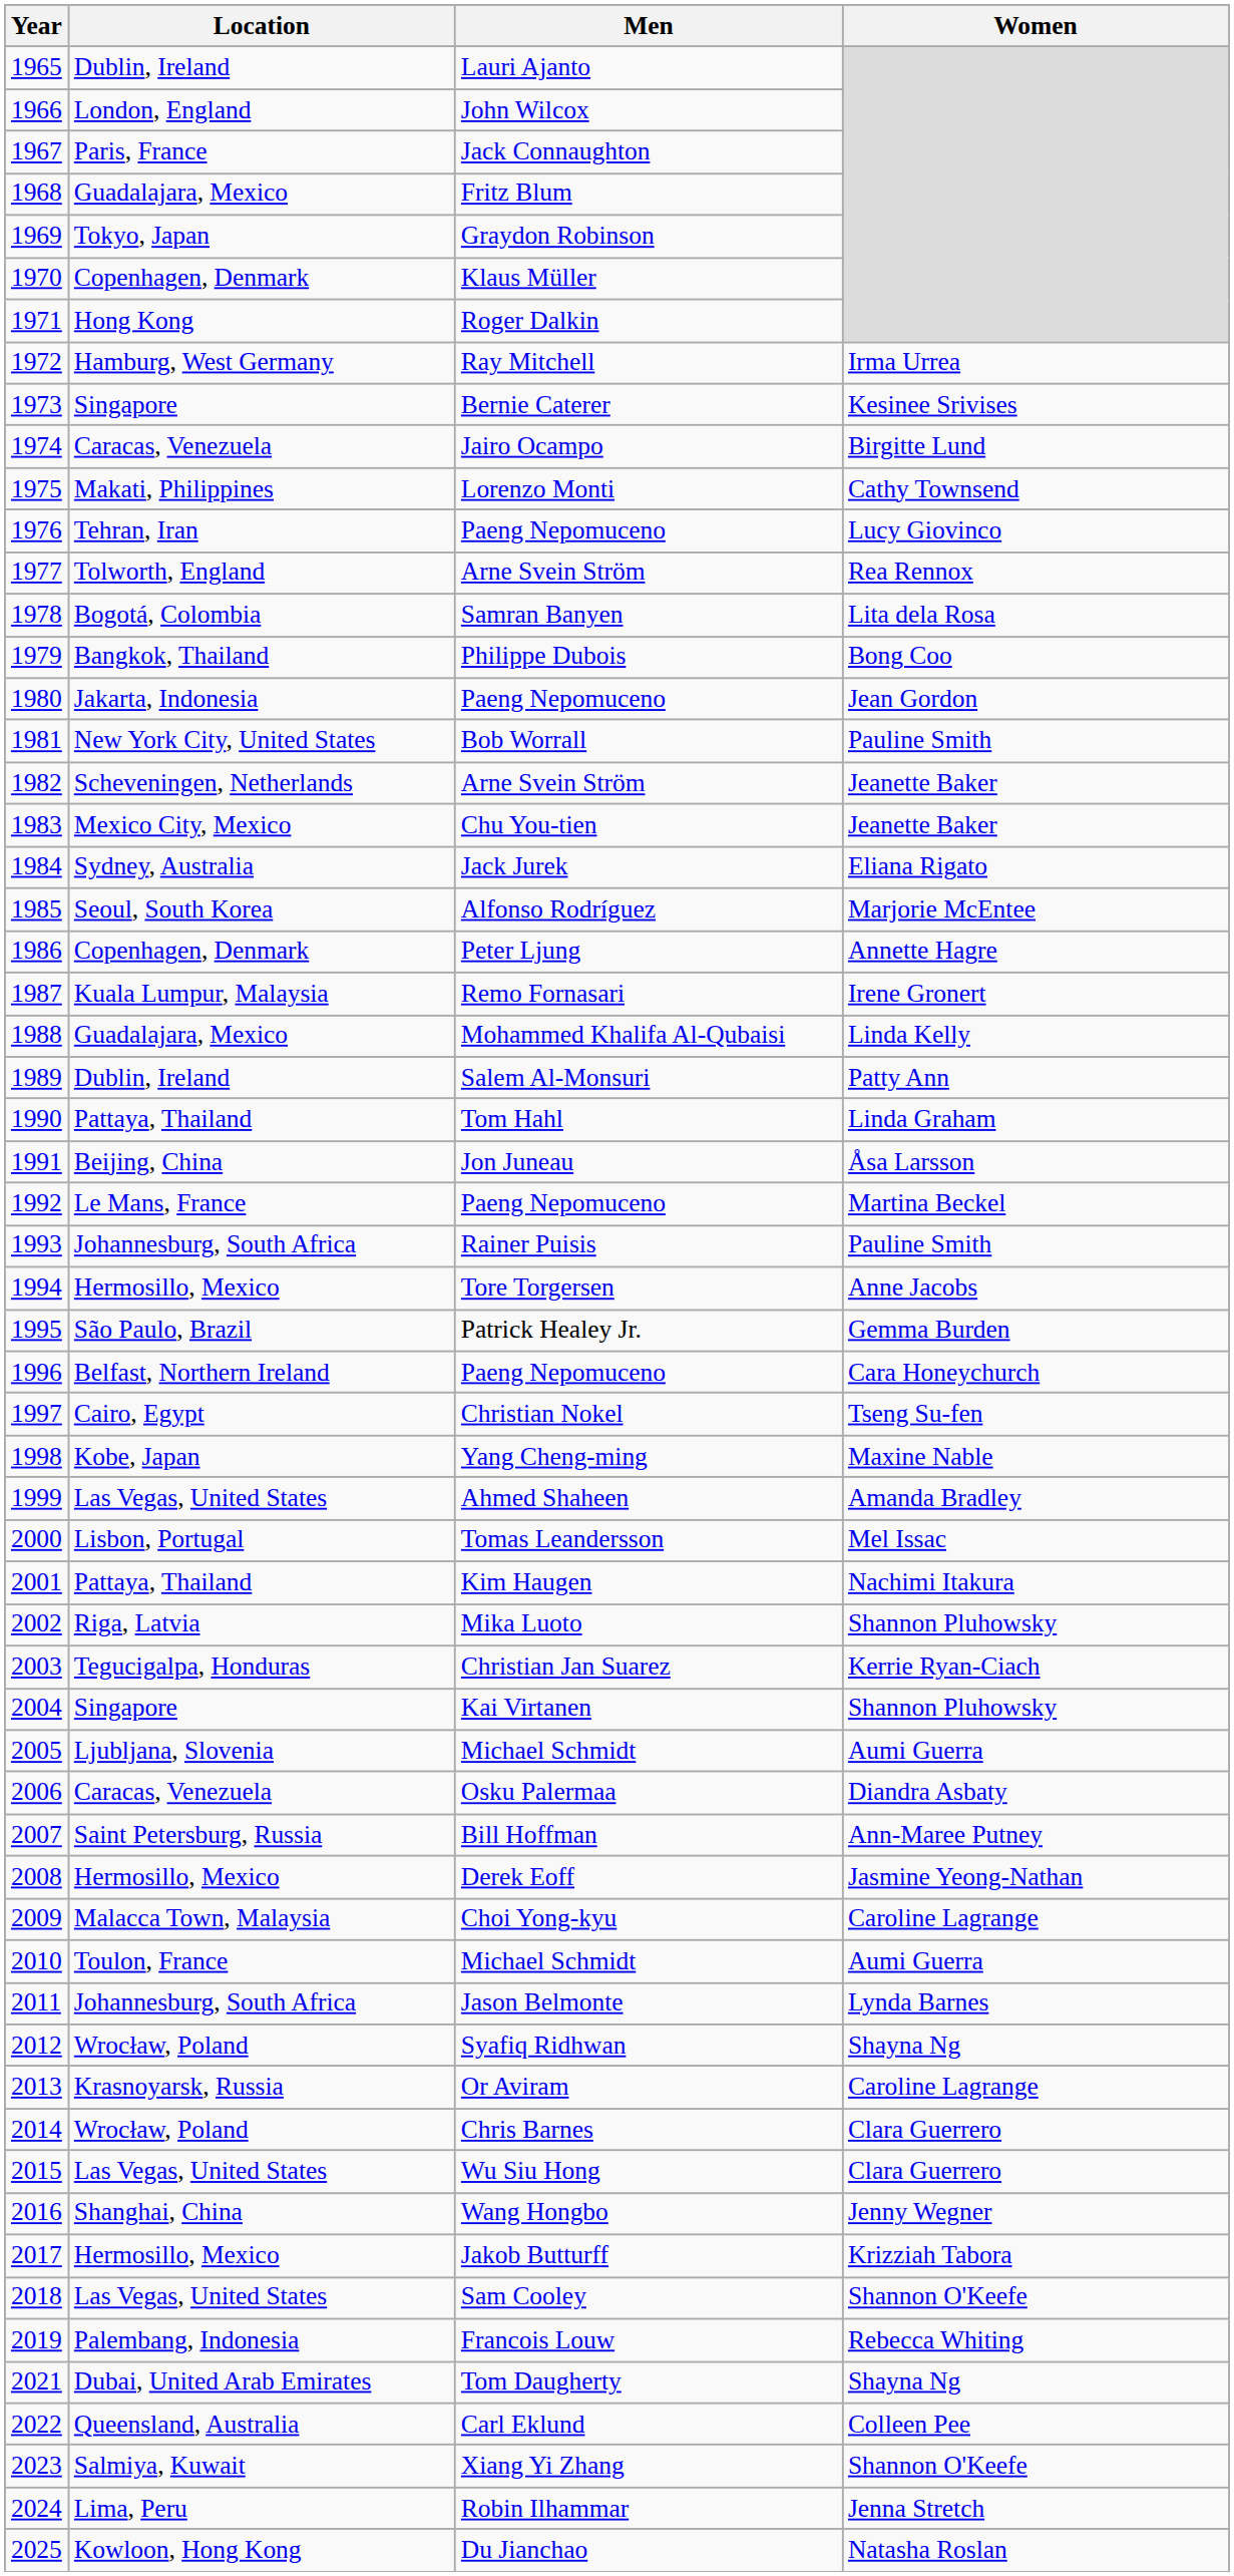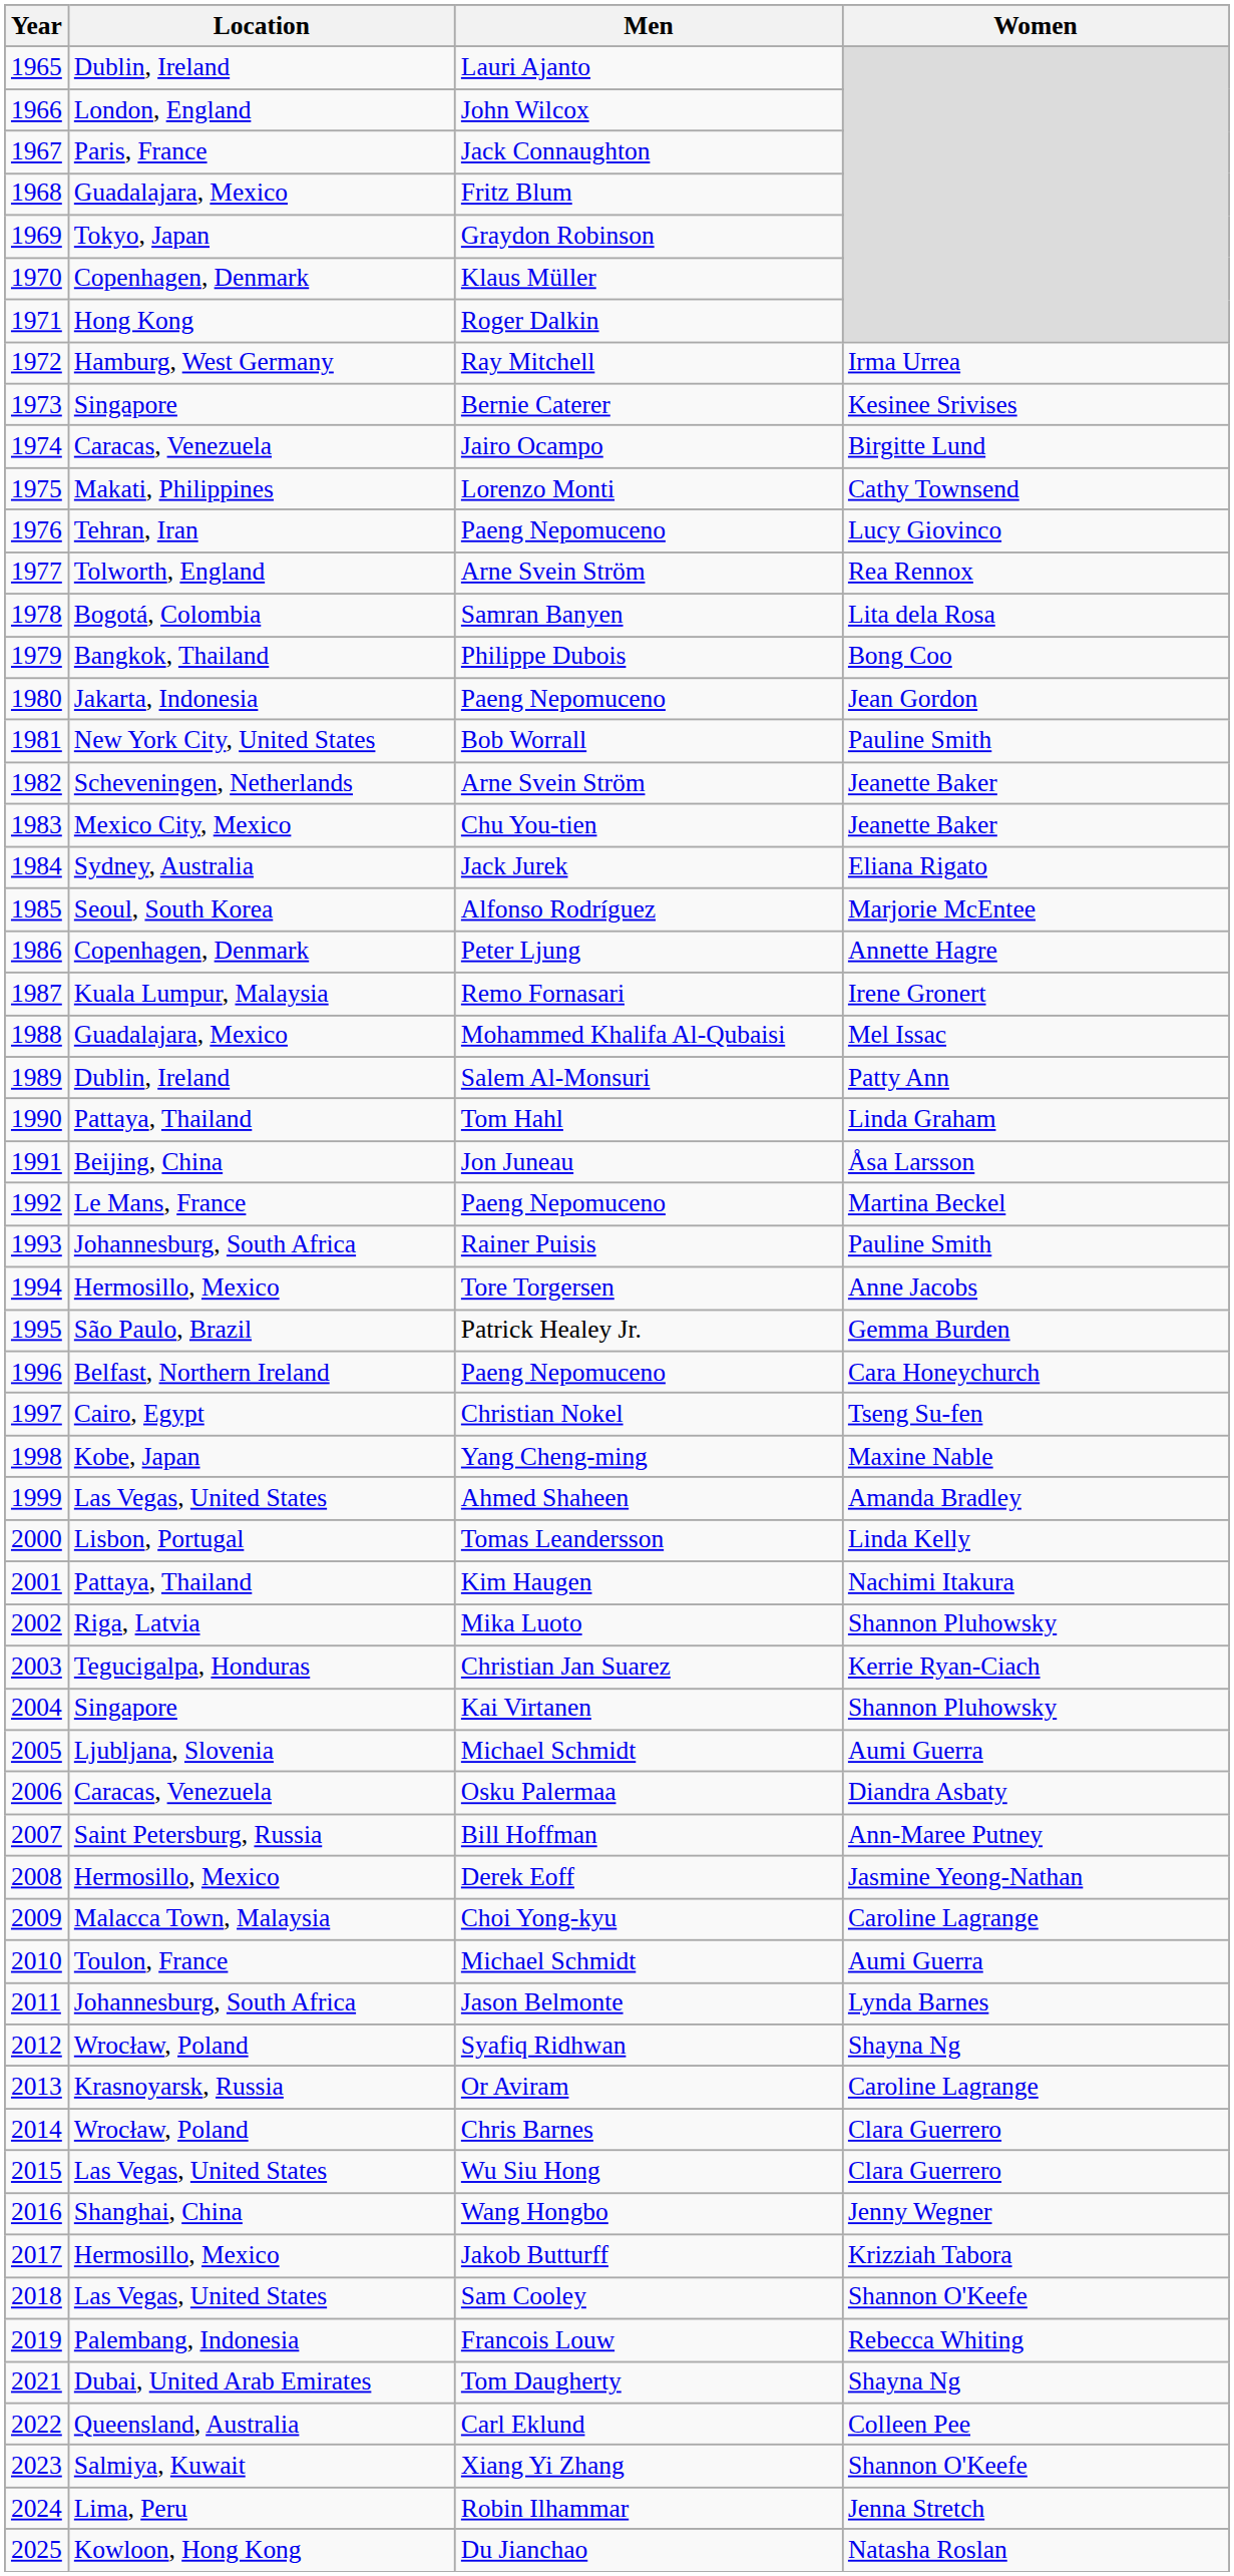 <table class="wikitable sortable" style=font-size:85%>
 <tr>
 <th>Year</th>
 <th width=200, class="unsortable">Location</th>
 <th width=200, class="unsortable">Men</th>
 <th width=200, class="unsortable">Women</th>
 </tr>
 <tr>
 <td><a href='#'>1965</a></td>
 <td> <a href='#'>Dublin</a>, <a href='#'>Ireland</a></td>
 <td> <a href='#'>Lauri Ajanto</a></td>
 <td rowspan="7" bgcolor="#DCDCDC" data-sort-value="99999"></td>
 </tr>
 <tr>
 <td><a href='#'>1966</a></td>
 <td> <a href='#'>London</a>, <a href='#'>England</a></td>
 <td> <a href='#'>John Wilcox</a></td>
 </tr>
 <tr>
 <td><a href='#'>1967</a></td>
 <td> <a href='#'>Paris</a>, <a href='#'>France</a></td>
 <td> <a href='#'>Jack Connaughton</a></td>
 </tr>
 <tr>
 <td><a href='#'>1968</a></td>
 <td> <a href='#'>Guadalajara</a>, <a href='#'>Mexico</a></td>
 <td> <a href='#'>Fritz Blum</a></td>
 </tr>
 <tr>
 <td><a href='#'>1969</a></td>
 <td> <a href='#'>Tokyo</a>, <a href='#'>Japan</a></td>
 <td> <a href='#'>Graydon Robinson</a></td>
 </tr>
 <tr>
 <td><a href='#'>1970</a></td>
 <td> <a href='#'>Copenhagen</a>, <a href='#'>Denmark</a></td>
 <td> <a href='#'>Klaus Müller</a></td>
 </tr>
 <tr>
 <td><a href='#'>1971</a></td>
 <td> <a href='#'>Hong Kong</a></td>
 <td> <a href='#'>Roger Dalkin</a></td>
 </tr>
 <tr>
 <td><a href='#'>1972</a></td>
 <td> <a href='#'>Hamburg</a>, <a href='#'>West Germany</a></td>
 <td> <a href='#'>Ray Mitchell</a></td>
 <td> <a href='#'>Irma Urrea</a></td>
 </tr>
 <tr>
 <td><a href='#'>1973</a></td>
 <td> <a href='#'>Singapore</a></td>
 <td> <a href='#'>Bernie Caterer</a></td>
 <td> <a href='#'>Kesinee Srivises</a></td>
 </tr>
 <tr>
 <td><a href='#'>1974</a></td>
 <td> <a href='#'>Caracas</a>, <a href='#'>Venezuela</a></td>
 <td> <a href='#'>Jairo Ocampo</a></td>
 <td> <a href='#'>Birgitte Lund</a></td>
 </tr>
 <tr>
 <td><a href='#'>1975</a></td>
 <td> <a href='#'>Makati</a>, <a href='#'>Philippines</a></td>
 <td> <a href='#'>Lorenzo Monti</a></td>
 <td> <a href='#'>Cathy Townsend</a></td>
 </tr>
 <tr>
 <td><a href='#'>1976</a></td>
 <td> <a href='#'>Tehran</a>, <a href='#'>Iran</a></td>
 <td> <a href='#'>Paeng Nepomuceno</a></td>
 <td> <a href='#'>Lucy Giovinco</a></td>
 </tr>
 <tr>
 <td><a href='#'>1977</a></td>
 <td> <a href='#'>Tolworth</a>, <a href='#'>England</a></td>
 <td> <a href='#'>Arne Svein Ström</a></td>
 <td> <a href='#'>Rea Rennox</a></td>
 </tr>
 <tr>
 <td><a href='#'>1978</a></td>
 <td> <a href='#'>Bogotá</a>, <a href='#'>Colombia</a></td>
 <td> <a href='#'>Samran Banyen</a></td>
 <td> <a href='#'>Lita dela Rosa</a></td>
 </tr>
 <tr>
 <td><a href='#'>1979</a></td>
 <td> <a href='#'>Bangkok</a>, <a href='#'>Thailand</a></td>
 <td> <a href='#'>Philippe Dubois</a></td>
 <td> <a href='#'>Bong Coo</a></td>
 </tr>
 <tr>
 <td><a href='#'>1980</a></td>
 <td> <a href='#'>Jakarta</a>, <a href='#'>Indonesia</a></td>
 <td> <a href='#'>Paeng Nepomuceno</a></td>
 <td> <a href='#'>Jean Gordon</a></td>
 </tr>
 <tr>
 <td><a href='#'>1981</a></td>
 <td> <a href='#'>New York City</a>, <a href='#'>United States</a></td>
 <td> <a href='#'>Bob Worrall</a></td>
 <td> <a href='#'>Pauline Smith</a></td>
 </tr>
 <tr>
 <td><a href='#'>1982</a></td>
 <td> <a href='#'>Scheveningen</a>, <a href='#'>Netherlands</a></td>
 <td> <a href='#'>Arne Svein Ström</a></td>
 <td>  <a href='#'>Jeanette Baker</a></td>
 </tr>
 <tr>
 <td><a href='#'>1983</a></td>
 <td> <a href='#'>Mexico City</a>, <a href='#'>Mexico</a></td>
 <td> <a href='#'>Chu You-tien</a></td>
 <td>  <a href='#'>Jeanette Baker</a></td>
 </tr>
 <tr>
 <td><a href='#'>1984</a></td>
 <td> <a href='#'>Sydney</a>, <a href='#'>Australia</a></td>
 <td> <a href='#'>Jack Jurek</a></td>
 <td> <a href='#'>Eliana Rigato</a></td>
 </tr>
 <tr>
 <td><a href='#'>1985</a></td>
 <td> <a href='#'>Seoul</a>, <a href='#'>South Korea</a></td>
 <td> <a href='#'>Alfonso Rodríguez</a></td>
 <td> <a href='#'>Marjorie McEntee</a></td>
 </tr>
 <tr>
 <td><a href='#'>1986</a></td>
 <td> <a href='#'>Copenhagen</a>, <a href='#'>Denmark</a></td>
 <td> <a href='#'>Peter Ljung</a></td>
 <td> <a href='#'>Annette Hagre</a></td>
 </tr>
 <tr>
 <td><a href='#'>1987</a></td>
 <td> <a href='#'>Kuala Lumpur</a>, <a href='#'>Malaysia</a></td>
 <td> <a href='#'>Remo Fornasari</a></td>
 <td> <a href='#'>Irene Gronert</a></td>
 </tr>
 <tr>
 <td><a href='#'>1988</a></td>
 <td> <a href='#'>Guadalajara</a>, <a href='#'>Mexico</a></td>
 <td> <a href='#'>Mohammed Khalifa Al-Qubaisi</a></td>
-<td> <a href='#'>Linda Kelly</a></td>
+<td> <a href='#'>Mel Issac</a></td>
 </tr>
 <tr>
 <td><a href='#'>1989</a></td>
 <td> <a href='#'>Dublin</a>, <a href='#'>Ireland</a></td>
 <td> <a href='#'>Salem Al-Monsuri</a></td>
 <td> <a href='#'>Patty Ann</a></td>
 </tr>
 <tr>
 <td><a href='#'>1990</a></td>
 <td> <a href='#'>Pattaya</a>, <a href='#'>Thailand</a></td>
 <td> <a href='#'>Tom Hahl</a></td>
 <td> <a href='#'>Linda Graham</a></td>
 </tr>
 <tr>
 <td><a href='#'>1991</a></td>
 <td> <a href='#'>Beijing</a>, <a href='#'>China</a></td>
 <td> <a href='#'>Jon Juneau</a></td>
 <td> <a href='#'>Åsa Larsson</a></td>
 </tr>
 <tr>
 <td><a href='#'>1992</a></td>
 <td> <a href='#'>Le Mans</a>, <a href='#'>France</a></td>
 <td> <a href='#'>Paeng Nepomuceno</a></td>
 <td> <a href='#'>Martina Beckel</a></td>
 </tr>
 <tr>
 <td><a href='#'>1993</a></td>
 <td> <a href='#'>Johannesburg</a>, <a href='#'>South Africa</a></td>
 <td> <a href='#'>Rainer Puisis</a></td>
 <td> <a href='#'>Pauline Smith</a></td>
 </tr>
 <tr>
 <td><a href='#'>1994</a></td>
 <td> <a href='#'>Hermosillo</a>, <a href='#'>Mexico</a></td>
 <td> <a href='#'>Tore Torgersen</a></td>
 <td> <a href='#'>Anne Jacobs</a></td>
 </tr>
 <tr>
 <td><a href='#'>1995</a></td>
 <td> <a href='#'>São Paulo</a>, <a href='#'>Brazil</a></td>
 <td> Patrick Healey Jr.</td>
 <td> <a href='#'>Gemma Burden</a></td>
 </tr>
 <tr>
 <td><a href='#'>1996</a></td>
 <td> <a href='#'>Belfast</a>, <a href='#'>Northern Ireland</a></td>
 <td> <a href='#'>Paeng Nepomuceno</a></td>
 <td> <a href='#'>Cara Honeychurch</a></td>
 </tr>
 <tr>
 <td><a href='#'>1997</a></td>
 <td> <a href='#'>Cairo</a>, <a href='#'>Egypt</a></td>
 <td> <a href='#'>Christian Nokel</a></td>
 <td> <a href='#'>Tseng Su-fen</a></td>
 </tr>
 <tr>
 <td><a href='#'>1998</a></td>
 <td> <a href='#'>Kobe</a>, <a href='#'>Japan</a></td>
 <td> <a href='#'>Yang Cheng-ming</a></td>
 <td> <a href='#'>Maxine Nable</a></td>
 </tr>
 <tr>
 <td><a href='#'>1999</a></td>
 <td> <a href='#'>Las Vegas</a>, <a href='#'>United States</a></td>
 <td> <a href='#'>Ahmed Shaheen</a></td>
 <td> <a href='#'>Amanda Bradley</a></td>
 </tr>
 <tr>
 <td><a href='#'>2000</a></td>
 <td> <a href='#'>Lisbon</a>, <a href='#'>Portugal</a></td>
 <td> <a href='#'>Tomas Leandersson</a></td>
-<td> <a href='#'>Mel Issac</a></td>
+<td> <a href='#'>Linda Kelly</a></td>
 </tr>
 <tr>
 <td><a href='#'>2001</a></td>
 <td> <a href='#'>Pattaya</a>, <a href='#'>Thailand</a></td>
 <td> <a href='#'>Kim Haugen</a></td>
 <td>  <a href='#'>Nachimi Itakura</a></td>
 </tr>
 <tr>
 <td><a href='#'>2002</a></td>
 <td> <a href='#'>Riga</a>, <a href='#'>Latvia</a></td>
 <td> <a href='#'>Mika Luoto</a></td>
 <td> <a href='#'>Shannon Pluhowsky</a></td>
 </tr>
 <tr>
 <td><a href='#'>2003</a></td>
 <td> <a href='#'>Tegucigalpa</a>, <a href='#'>Honduras</a></td>
 <td> <a href='#'>Christian Jan Suarez</a></td>
 <td> <a href='#'>Kerrie Ryan-Ciach</a></td>
 </tr>
 <tr>
 <td><a href='#'>2004</a></td>
 <td> <a href='#'>Singapore</a></td>
 <td> <a href='#'>Kai Virtanen</a></td>
 <td> <a href='#'>Shannon Pluhowsky</a></td>
 </tr>
 <tr>
 <td><a href='#'>2005</a></td>
 <td> <a href='#'>Ljubljana</a>, <a href='#'>Slovenia</a></td>
 <td> <a href='#'>Michael Schmidt</a></td>
 <td> <a href='#'>Aumi Guerra</a></td>
 </tr>
 <tr>
 <td><a href='#'>2006</a></td>
 <td> <a href='#'>Caracas</a>, <a href='#'>Venezuela</a></td>
 <td> <a href='#'>Osku Palermaa</a></td>
 <td> <a href='#'>Diandra Asbaty</a></td>
 </tr>
 <tr>
 <td><a href='#'>2007</a></td>
 <td> <a href='#'>Saint Petersburg</a>, <a href='#'>Russia</a></td>
 <td> <a href='#'>Bill Hoffman</a></td>
 <td> <a href='#'>Ann-Maree Putney</a></td>
 </tr>
 <tr>
 <td><a href='#'>2008</a></td>
 <td> <a href='#'>Hermosillo</a>, <a href='#'>Mexico</a></td>
 <td> <a href='#'>Derek Eoff</a></td>
 <td> <a href='#'>Jasmine Yeong-Nathan</a></td>
 </tr>
 <tr>
 <td><a href='#'>2009</a></td>
 <td> <a href='#'>Malacca Town</a>, <a href='#'>Malaysia</a></td>
 <td> <a href='#'>Choi Yong-kyu</a></td>
 <td> <a href='#'>Caroline Lagrange</a></td>
 </tr>
 <tr>
 <td><a href='#'>2010</a></td>
 <td> <a href='#'>Toulon</a>, <a href='#'>France</a></td>
 <td> <a href='#'>Michael Schmidt</a></td>
 <td> <a href='#'>Aumi Guerra</a></td>
 </tr>
 <tr>
 <td><a href='#'>2011</a></td>
 <td> <a href='#'>Johannesburg</a>, <a href='#'>South Africa</a></td>
 <td> <a href='#'>Jason Belmonte</a></td>
 <td> <a href='#'>Lynda Barnes</a></td>
 </tr>
 <tr>
 <td><a href='#'>2012</a></td>
 <td> <a href='#'>Wrocław</a>, <a href='#'>Poland</a></td>
 <td> <a href='#'>Syafiq Ridhwan</a></td>
 <td> <a href='#'>Shayna Ng</a></td>
 </tr>
 <tr>
 <td><a href='#'>2013</a></td>
 <td> <a href='#'>Krasnoyarsk</a>, <a href='#'>Russia</a></td>
 <td> <a href='#'>Or Aviram</a></td>
 <td> <a href='#'>Caroline Lagrange</a></td>
 </tr>
 <tr>
 <td><a href='#'>2014</a></td>
 <td> <a href='#'>Wrocław</a>, <a href='#'>Poland</a></td>
 <td> <a href='#'>Chris Barnes</a></td>
 <td> <a href='#'>Clara Guerrero</a></td>
 </tr>
 <tr>
 <td><a href='#'>2015</a></td>
 <td> <a href='#'>Las Vegas</a>, <a href='#'>United States</a></td>
 <td> <a href='#'>Wu Siu Hong</a></td>
 <td> <a href='#'>Clara Guerrero</a></td>
 </tr>
 <tr>
 <td><a href='#'>2016</a></td>
 <td> <a href='#'>Shanghai</a>, <a href='#'>China</a></td>
 <td> <a href='#'>Wang Hongbo</a></td>
 <td> <a href='#'>Jenny Wegner</a></td>
 </tr>
 <tr>
 <td><a href='#'>2017</a></td>
 <td> <a href='#'>Hermosillo</a>, <a href='#'>Mexico</a></td>
 <td> <a href='#'>Jakob Butturff</a></td>
 <td> <a href='#'>Krizziah Tabora</a></td>
 </tr>
 <tr>
 <td><a href='#'>2018</a></td>
 <td> <a href='#'>Las Vegas</a>, <a href='#'>United States</a></td>
 <td> <a href='#'>Sam Cooley</a></td>
 <td> <a href='#'>Shannon O'Keefe</a></td>
 </tr>
 <tr>
 <td><a href='#'>2019</a></td>
 <td> <a href='#'>Palembang</a>, <a href='#'>Indonesia</a></td>
 <td> <a href='#'>Francois Louw</a></td>
 <td> <a href='#'>Rebecca Whiting</a></td>
 </tr>
 <tr>
 <td><a href='#'>2021</a></td>
 <td> <a href='#'>Dubai</a>, <a href='#'>United Arab Emirates</a></td>
 <td> <a href='#'>Tom Daugherty</a></td>
 <td> <a href='#'>Shayna Ng</a></td>
 </tr>
 <tr>
 <td><a href='#'>2022</a></td>
 <td> <a href='#'>Queensland</a>, <a href='#'>Australia</a></td>
 <td> <a href='#'>Carl Eklund</a></td>
 <td> <a href='#'>Colleen Pee</a></td>
 </tr>
 <tr>
 <td><a href='#'>2023</a></td>
 <td> <a href='#'>Salmiya</a>, <a href='#'>Kuwait</a></td>
 <td> <a href='#'>Xiang Yi Zhang</a></td>
 <td> <a href='#'>Shannon O'Keefe</a></td>
 </tr>
 <tr>
 <td><a href='#'>2024</a></td>
 <td> <a href='#'>Lima</a>, <a href='#'>Peru</a></td>
 <td> <a href='#'>Robin Ilhammar</a></td>
 <td> <a href='#'>Jenna Stretch</a></td>
 </tr>
 <tr>
 <td><a href='#'>2025</a></td>
 <td> <a href='#'>Kowloon</a>, <a href='#'>Hong Kong</a></td>
 <td> <a href='#'>Du Jianchao</a></td>
 <td> <a href='#'>Natasha Roslan</a></td>
 </tr>
 </table>
